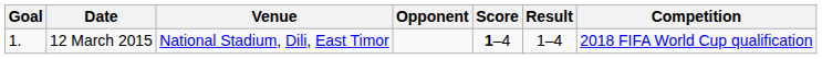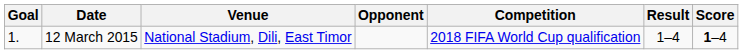 <table class="wikitable plainrowheaders sortable">
 <tr>
 <th>Goal</th>
 <th>Date</th>
 <th>Venue</th>
 <th>Opponent</th>
+<th>Competition</th>
+<th>Result</th>
 <th>Score</th>
-<th>Result</th>
-<th>Competition</th>
 </tr>
 <tr>
 <td>1.</td>
 <td>12 March 2015</td>
 <td><a href='#'>National Stadium</a>, <a href='#'>Dili</a>, <a href='#'>East Timor</a></td>
 <td></td>
+<td><a href='#'>2018 FIFA World Cup qualification</a></td>
+<td align=center>1–4</td>
 <td align=center><strong>1</strong>–4</td>
-<td align=center>1–4</td>
-<td><a href='#'>2018 FIFA World Cup qualification</a></td>
 </tr>
 </table>
